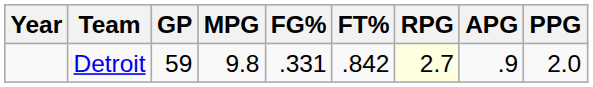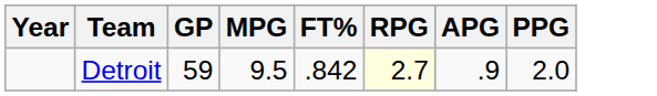 <table class="wikitable sortable" style="font-size:95%; text-align:right;">
 <tr>
 <th>Year</th>
 <th>Team</th>
 <th>GP</th>
 <th>MPG</th>
-<th>FG%</th>
 <th>FT%</th>
 <th>RPG</th>
 <th>APG</th>
 <th>PPG</th>
 </tr>
 <tr>
 <td style="text-align:left;"></td>
 <td style="text-align:left;"><a href='#'>Detroit</a></td>
 <td>59</td>
-<td>9.8</td>
-<td>.331</td>
+<td>9.5</td>
 <td>.842</td>
 <td style="background: lightyellow;">2.7</td>
 <td>.9</td>
 <td>2.0</td>
 </tr>
 </table>
